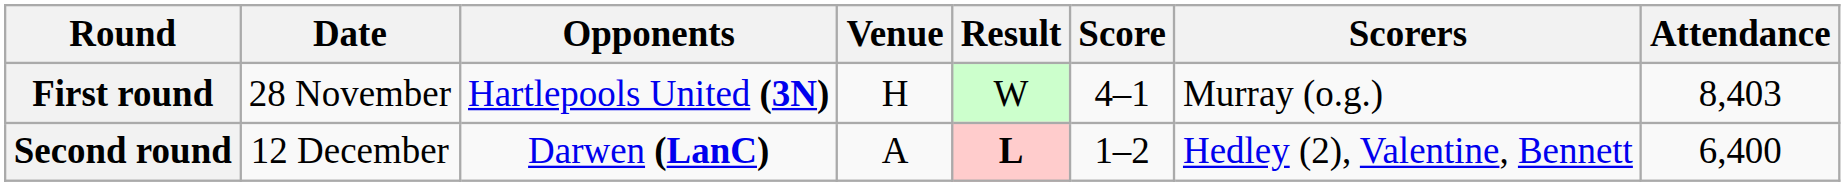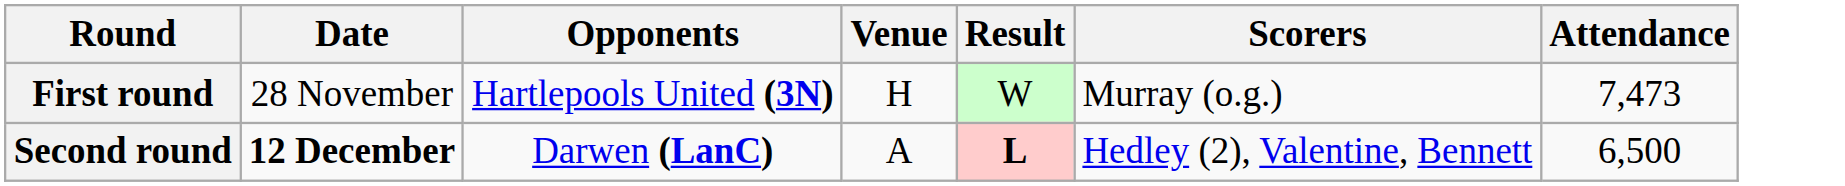 <table class="wikitable" style="text-align:center">
 <tr>
 <th>Round</th>
 <th>Date</th>
 <th>Opponents</th>
 <th>Venue</th>
 <th>Result</th>
-<th>Score</th>
 <th>Scorers</th>
 <th>Attendance</th>
 </tr>
 <tr>
 <th>First round</th>
 <td>28 November</td>
 <td><a href='#'>Hartlepools United</a> <strong>(<a href='#'>3N</a>)</strong></td>
 <td>H</td>
 <td style="background-color:#CCFFCC">W</td>
-<td>4–1</td>
 <td align="left">Murray (o.g.)</td>
-<td>8,403</td>
+<td>7,473</td>
 </tr>
 <tr>
 <th>Second round</th>
-<td>12 December</td>
+<td><strong>12 December</strong></td>
 <td><a href='#'>Darwen</a> <strong>(<a href='#'>LanC</a>)</strong></td>
 <td>A</td>
 <td style="background-color:#FFCCCC"><strong>L</strong></td>
-<td>1–2</td>
 <td align="left"><a href='#'>Hedley</a> (2), <a href='#'>Valentine</a>, <a href='#'>Bennett</a></td>
-<td>6,400</td>
+<td>6,500</td>
 </tr>
 </table>
